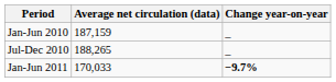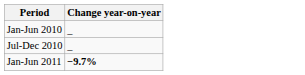 <table class="wikitable" border="1">
 <tr>
 <th>Period</th>
-<th>Average net circulation (data)</th>
 <th>Change year-on-year</th>
 </tr>
 <tr>
 <td>Jan-Jun 2010</td>
-<td>187,159</td>
 <td>_</td>
 </tr>
 <tr>
 <td>Jul-Dec 2010</td>
-<td>188,265</td>
 <td>_</td>
 </tr>
 <tr>
 <td>Jan-Jun 2011</td>
-<td>170,033</td>
 <td><strong>−9.7%</strong></td>
 </tr>
 </table>
